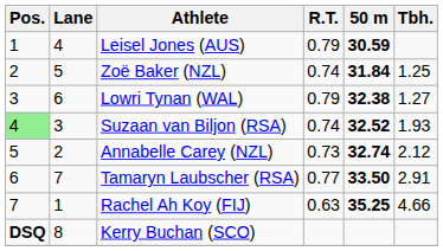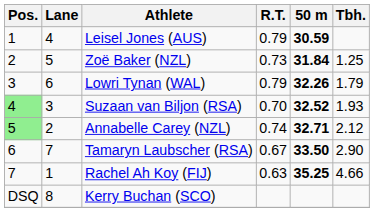 <table class="wikitable">
 <tr>
 <th>Pos.</th>
 <th>Lane</th>
 <th>Athlete</th>
 <th>R.T.</th>
 <th>50 m</th>
 <th>Tbh.</th>
 </tr>
 <tr>
 <td>1</td>
 <td>4</td>
 <td> <a href='#'>Leisel Jones</a> (<a href='#'>AUS</a>)</td>
 <td>0.79</td>
 <td><strong>30.59</strong></td>
 <td> </td>
 </tr>
 <tr>
 <td>2</td>
 <td>5</td>
 <td> <a href='#'>Zoë Baker</a> (<a href='#'>NZL</a>)</td>
-<td>0.74</td>
+<td>0.73</td>
 <td><strong>31.84</strong></td>
 <td>1.25</td>
 </tr>
 <tr>
 <td>3</td>
 <td>6</td>
 <td> <a href='#'>Lowri Tynan</a> (<a href='#'>WAL</a>)</td>
 <td>0.79</td>
-<td><strong>32.38</strong></td>
-<td>1.27</td>
+<td><strong>32.26</strong></td>
+<td>1.79</td>
 </tr>
 <tr>
 <td style="background: lightgreen;">4</td>
 <td>3</td>
 <td> <a href='#'>Suzaan van Biljon</a> (<a href='#'>RSA</a>)</td>
-<td>0.74</td>
+<td>0.70</td>
 <td><strong>32.52</strong></td>
 <td>1.93</td>
 </tr>
 <tr>
-<td>5</td>
+<td style="background: lightgreen;">5</td>
 <td>2</td>
 <td> <a href='#'>Annabelle Carey</a> (<a href='#'>NZL</a>)</td>
-<td>0.73</td>
-<td><strong>32.74</strong></td>
+<td>0.74</td>
+<td><strong>32.71</strong></td>
 <td>2.12</td>
 </tr>
 <tr>
 <td>6</td>
 <td>7</td>
 <td> <a href='#'>Tamaryn Laubscher</a> (<a href='#'>RSA</a>)</td>
-<td>0.77</td>
+<td>0.67</td>
 <td><strong>33.50</strong></td>
-<td>2.91</td>
+<td>2.90</td>
 </tr>
 <tr>
 <td>7</td>
 <td>1</td>
 <td> <a href='#'>Rachel Ah Koy</a> (<a href='#'>FIJ</a>)</td>
 <td>0.63</td>
 <td><strong>35.25</strong></td>
 <td>4.66</td>
 </tr>
 <tr>
-<td><strong>DSQ</strong></td>
+<td>DSQ</td>
 <td>8</td>
 <td> <a href='#'>Kerry Buchan</a> (<a href='#'>SCO</a>)</td>
 <td> </td>
 <td><strong> </strong></td>
 <td> </td>
 </tr>
 <tr>
 </tr>
 </table>
